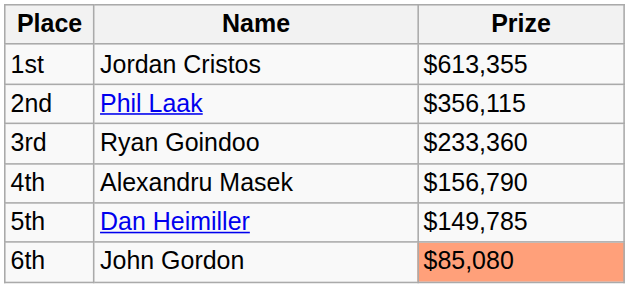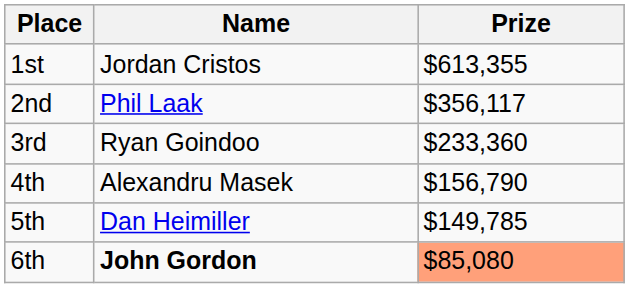 <table class="wikitable">
 <tr>
 <th style="width:50px;">Place</th>
 <th style="width:200px;">Name</th>
 <th style="width:125px;">Prize</th>
 </tr>
 <tr>
 <td>1st</td>
 <td> Jordan Cristos</td>
 <td>$613,355</td>
 </tr>
 <tr>
 <td>2nd</td>
 <td> <a href='#'>Phil Laak</a></td>
-<td>$356,115</td>
+<td>$356,117</td>
 </tr>
 <tr>
 <td>3rd</td>
 <td> Ryan Goindoo</td>
 <td>$233,360</td>
 </tr>
 <tr>
 <td>4th</td>
 <td> Alexandru Masek</td>
 <td>$156,790</td>
 </tr>
 <tr>
 <td>5th</td>
 <td> <a href='#'>Dan Heimiller</a></td>
 <td>$149,785</td>
 </tr>
 <tr>
 <td>6th</td>
-<td> John Gordon</td>
+<td><strong> John Gordon</strong></td>
 <td style="background: lightsalmon;">$85,080</td>
 </tr>
 </table>
